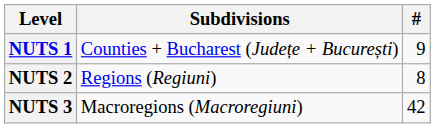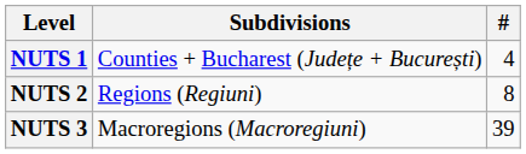 <table class="wikitable">
 <tr>
 <th>Level</th>
 <th>Subdivisions</th>
 <th>#</th>
 </tr>
 <tr>
 <th><a href='#'>NUTS 1</a></th>
 <td><a href='#'>Counties</a> + <a href='#'>Bucharest</a> (<em>Județe + București</em>)</td>
-<td align="right">9</td>
+<td align="right">4</td>
 </tr>
 <tr>
 <th>NUTS 2</th>
 <td><a href='#'>Regions</a> (<em>Regiuni</em>)</td>
 <td align="right">8</td>
 </tr>
 <tr>
 <th>NUTS 3</th>
 <td>Macroregions (<em>Macroregiuni</em>)</td>
-<td align="right">42</td>
+<td align="right">39</td>
 </tr>
 </table>
